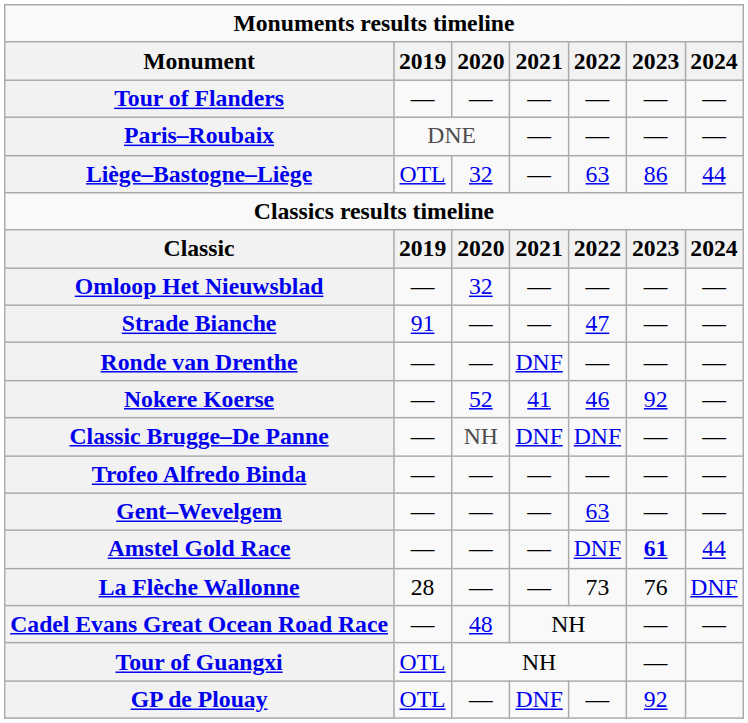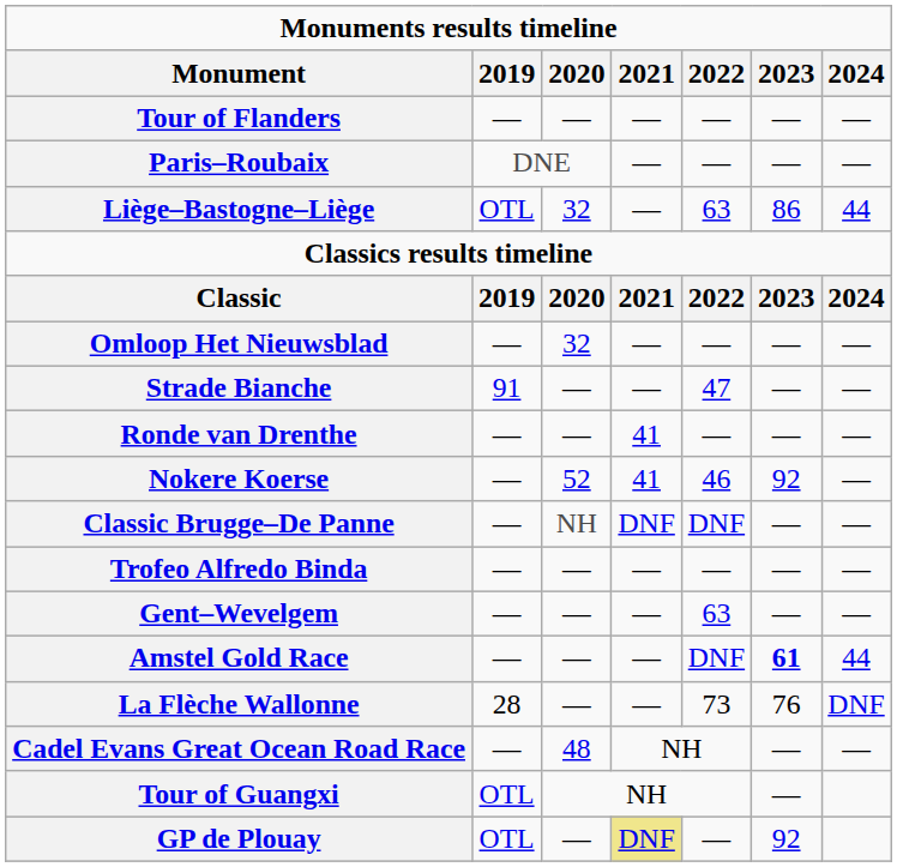 <table class="wikitable plainrowheaders">
 <tr>
 <td colspan="7" align="center"><strong>Monuments results timeline</strong></td>
 </tr>
 <tr style="background:#EEEEEE;">
 <th>Monument</th>
 <th>2019</th>
 <th>2020</th>
 <th>2021</th>
 <th>2022</th>
 <th>2023</th>
 <th>2024</th>
 </tr>
 <tr style="text-align:center;">
 <th scope="row"><a href='#'>Tour of Flanders</a></th>
 <td>—</td>
 <td>—</td>
 <td>—</td>
 <td>—</td>
 <td>—</td>
 <td>—</td>
 </tr>
 <tr style="text-align:center;">
 <th scope="row"><a href='#'>Paris–Roubaix</a></th>
 <td style="color:#4d4d4d;" colspan=2>DNE</td>
 <td>—</td>
 <td>—</td>
 <td>—</td>
 <td>—</td>
 </tr>
 <tr style="text-align:center;">
 <th scope="row"><a href='#'>Liège–Bastogne–Liège</a></th>
 <td><a href='#'>OTL</a></td>
 <td><a href='#'>32</a></td>
 <td>—</td>
 <td><a href='#'>63</a></td>
 <td><a href='#'>86</a></td>
 <td><a href='#'>44</a></td>
 </tr>
 <tr>
 <td colspan="7" align="center"><strong>Classics results timeline</strong></td>
 </tr>
 <tr style="background:#EEEEEE;">
 <th>Classic</th>
 <th>2019</th>
 <th>2020</th>
 <th>2021</th>
 <th>2022</th>
 <th>2023</th>
 <th>2024</th>
 </tr>
 <tr style="text-align:center;">
 <th scope="row"><a href='#'>Omloop Het Nieuwsblad</a></th>
 <td>—</td>
 <td><a href='#'>32</a></td>
 <td>—</td>
 <td>—</td>
 <td>—</td>
 <td>—</td>
 </tr>
 <tr style="text-align:center;">
 <th scope="row"><a href='#'>Strade Bianche</a></th>
 <td><a href='#'>91</a></td>
 <td>—</td>
 <td>—</td>
 <td><a href='#'>47</a></td>
 <td>—</td>
 <td>—</td>
 </tr>
 <tr style="text-align:center;">
 <th scope="row"><a href='#'>Ronde van Drenthe</a></th>
 <td>—</td>
 <td>—</td>
-<td><a href='#'>DNF</a></td>
+<td><a href='#'>41</a></td>
 <td>—</td>
 <td>—</td>
 <td>—</td>
 </tr>
 <tr style="text-align:center;">
 <th scope="row"><a href='#'>Nokere Koerse</a></th>
 <td>—</td>
 <td><a href='#'>52</a></td>
 <td><a href='#'>41</a></td>
 <td><a href='#'>46</a></td>
 <td><a href='#'>92</a></td>
 <td>—</td>
 </tr>
 <tr style="text-align:center;">
 <th scope="row"><a href='#'>Classic Brugge–De Panne</a></th>
 <td>—</td>
 <td style="color:#4d4d4d;">NH</td>
 <td><a href='#'>DNF</a></td>
 <td><a href='#'>DNF</a></td>
 <td>—</td>
 <td>—</td>
 </tr>
 <tr style="text-align:center;">
 <th scope="row"><a href='#'>Trofeo Alfredo Binda</a></th>
 <td>—</td>
 <td>—</td>
 <td>—</td>
 <td>—</td>
 <td>—</td>
 <td>—</td>
 </tr>
 <tr style="text-align:center;">
 <th scope="row"><a href='#'>Gent–Wevelgem</a></th>
 <td>—</td>
 <td>—</td>
 <td>—</td>
 <td><a href='#'>63</a></td>
 <td>—</td>
 <td>—</td>
 </tr>
 <tr style="text-align:center;">
 <th scope="row"><a href='#'>Amstel Gold Race</a></th>
 <td>—</td>
 <td>—</td>
 <td>—</td>
 <td><a href='#'>DNF</a></td>
 <td><strong><a href='#'>61</a></strong></td>
 <td><a href='#'>44</a></td>
 </tr>
 <tr style="text-align:center;">
 <th scope="row"><a href='#'>La Flèche Wallonne</a></th>
 <td>28</td>
 <td>—</td>
 <td>—</td>
 <td>73</td>
 <td>76</td>
 <td><a href='#'>DNF</a></td>
 </tr>
 <tr style="text-align:center;">
 <th scope="row"><a href='#'>Cadel Evans Great Ocean Road Race</a></th>
 <td>—</td>
 <td><a href='#'>48</a></td>
 <td colspan=2>NH</td>
 <td>—</td>
 <td>—</td>
 </tr>
 <tr style="text-align:center;">
 <th scope="row"><a href='#'>Tour of Guangxi</a></th>
 <td><a href='#'>OTL</a></td>
 <td colspan=3>NH</td>
 <td>—</td>
 <td></td>
 </tr>
 <tr style="text-align:center;">
 <th scope="row"><a href='#'>GP de Plouay</a></th>
 <td><a href='#'>OTL</a></td>
 <td>—</td>
-<td><a href='#'>DNF</a></td>
+<td style="background: khaki;"><a href='#'>DNF</a></td>
 <td>—</td>
 <td><a href='#'>92</a></td>
 <td></td>
 </tr>
 </table>
